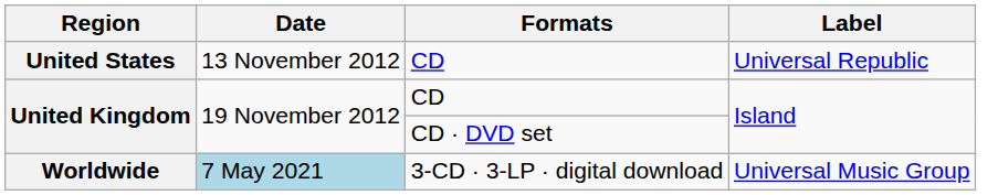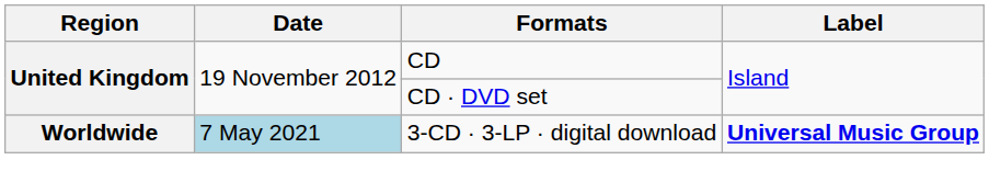 <table class="wikitable plainrowheaders">
 <tr>
 <th scope="col">Region</th>
 <th scope="col">Date</th>
 <th scope="col">Formats</th>
 <th scope="col">Label</th>
-</tr>
-<tr>
-<th scope="row">United States</th>
-<td>13 November 2012</td>
-<td><a href='#'>CD</a></td>
-<td><a href='#'>Universal Republic</a></td>
 </tr>
 <tr>
 <th scope="row" rowspan="2">United Kingdom</th>
 <td rowspan="2">19 November 2012</td>
 <td>CD</td>
 <td rowspan="2"><a href='#'>Island</a></td>
 </tr>
 <tr>
 <td>CD · <a href='#'>DVD</a> set</td>
 </tr>
 <tr>
 <th scope="row">Worldwide</th>
 <td style="background: lightblue;">7 May 2021</td>
 <td>3-CD · 3-LP · digital download</td>
-<td><a href='#'>Universal Music Group</a></td>
+<td><strong><a href='#'>Universal Music Group</a></strong></td>
 </tr>
 </table>
